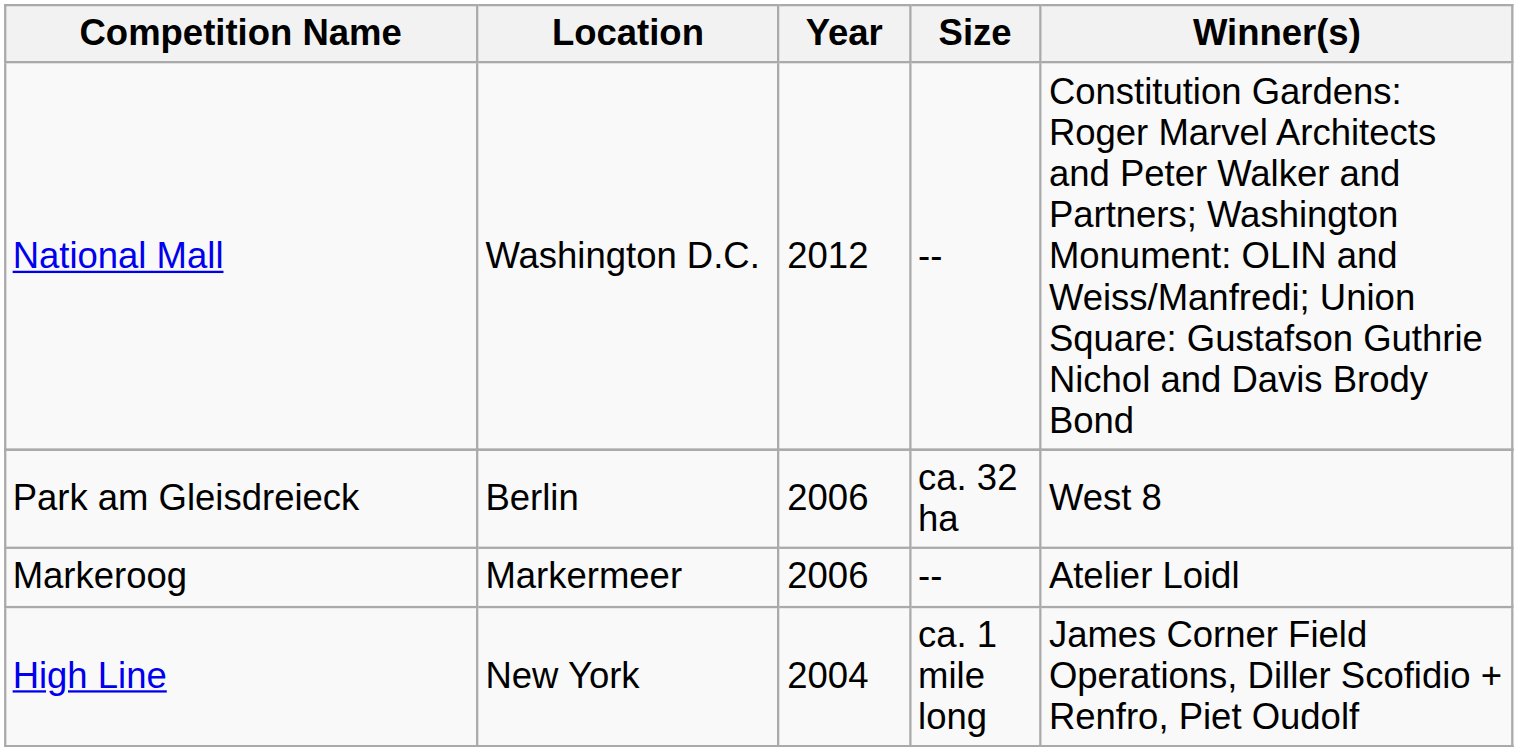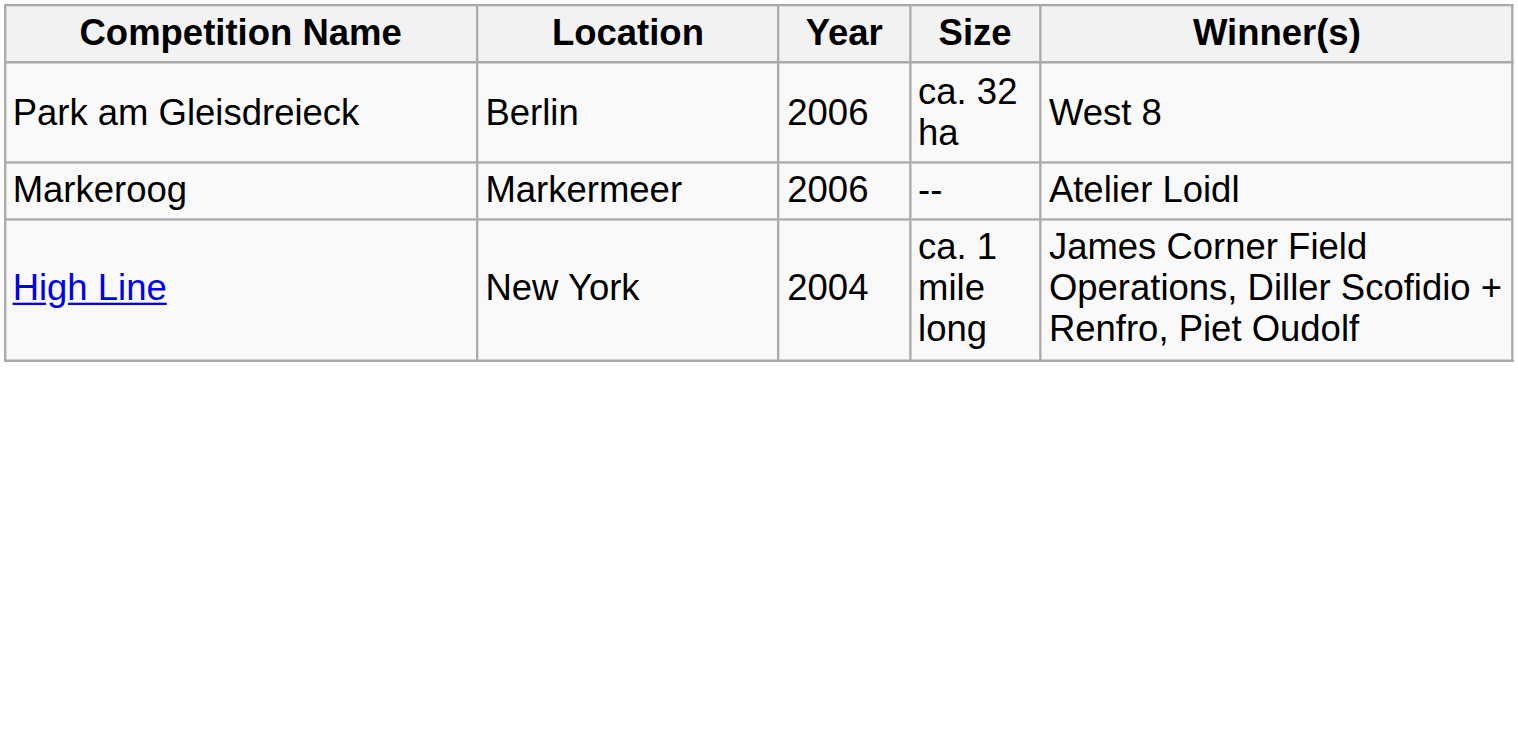 <table class="wikitable" style="margin:1em auto;">
 <tr>
 <th width=200px>Competition Name</th>
 <th width=125px>Location</th>
 <th width=50px>Year</th>
 <th width=50 px>Size</th>
 <th width=200px>Winner(s)</th>
-</tr>
-<tr>
-<td><a href='#'>National Mall</a></td>
-<td> Washington D.C.</td>
-<td>2012</td>
-<td>--</td>
-<td>Constitution Gardens: Roger Marvel Architects and Peter Walker and Partners; Washington Monument: OLIN and Weiss/Manfredi; Union Square: Gustafson Guthrie Nichol and Davis Brody Bond</td>
 </tr>
 <tr Taichung Gateway Park || >
 </tr>
 <tr>
 <td>Park am Gleisdreieck</td>
 <td> Berlin</td>
 <td>2006</td>
 <td>ca. 32 ha</td>
 <td>West 8</td>
 </tr>
 <tr>
 <td>Markeroog</td>
 <td> Markermeer</td>
 <td>2006</td>
 <td>--</td>
 <td>Atelier Loidl</td>
 </tr>
 <tr>
 <td><a href='#'>High Line</a></td>
 <td> New York</td>
 <td>2004</td>
 <td>ca. 1 mile long</td>
 <td>James Corner Field Operations, Diller Scofidio + Renfro, Piet Oudolf</td>
 </tr>
 <tr>
 </tr>
 <tr>
 </tr>
 <tr>
 </tr>
 </table>
